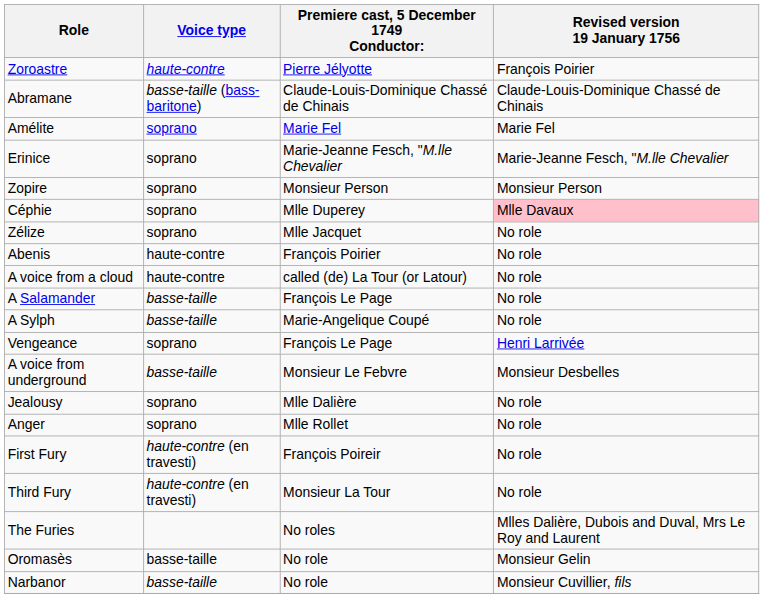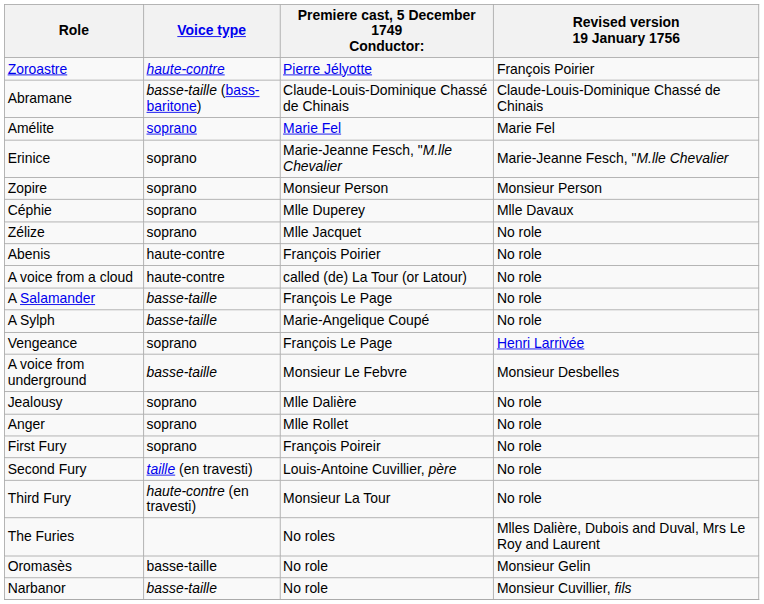 <table class="wikitable">
 <tr>
 <th>Role</th>
 <th><a href='#'>Voice type</a></th>
 <th>Premiere cast, 5 December 1749<br>Conductor: </th>
 <th>Revised version<br>19 January 1756</th>
 </tr>
 <tr>
 <td><a href='#'>Zoroastre</a></td>
 <td><em><a href='#'>haute-contre</a></em></td>
 <td><a href='#'>Pierre Jélyotte</a></td>
 <td>François Poirier</td>
 </tr>
 <tr>
 <td>Abramane</td>
 <td><em>basse-taille</em> (<a href='#'>bass-baritone</a>)</td>
 <td>Claude-Louis-Dominique Chassé de Chinais</td>
 <td>Claude-Louis-Dominique Chassé de Chinais</td>
 </tr>
 <tr>
 <td>Amélite</td>
 <td><a href='#'>soprano</a></td>
 <td><a href='#'>Marie Fel</a></td>
 <td>Marie Fel</td>
 </tr>
 <tr>
 <td>Erinice</td>
 <td>soprano</td>
 <td>Marie-Jeanne Fesch, "<em>M.lle Chevalier</em></td>
 <td>Marie-Jeanne Fesch, "<em>M.lle Chevalier</em></td>
 </tr>
 <tr>
 <td>Zopire</td>
 <td>soprano</td>
 <td>Monsieur Person</td>
 <td>Monsieur Person</td>
 </tr>
 <tr>
 <td>Céphie</td>
 <td>soprano</td>
 <td>Mlle Duperey</td>
-<td style="background: pink;">Mlle Davaux</td>
+<td>Mlle Davaux</td>
 </tr>
 <tr>
 <td>Zélize</td>
 <td>soprano</td>
 <td>Mlle Jacquet</td>
 <td>No role</td>
 </tr>
 <tr>
 <td>Abenis</td>
 <td>haute-contre</td>
 <td>François Poirier</td>
 <td>No role</td>
 </tr>
 <tr>
 <td>A voice from a cloud</td>
 <td>haute-contre</td>
 <td> called (de) La Tour (or Latour)</td>
 <td>No role</td>
 </tr>
 <tr>
 <td>A <a href='#'>Salamander</a></td>
 <td><em>basse-taille</em></td>
 <td>François Le Page</td>
 <td>No role</td>
 </tr>
 <tr>
 <td>A Sylph</td>
 <td><em>basse-taille</em></td>
 <td>Marie-Angelique Coupé</td>
 <td>No role</td>
 </tr>
 <tr>
 <td>Vengeance</td>
 <td>soprano</td>
 <td>François Le Page</td>
 <td><a href='#'>Henri Larrivée</a></td>
 </tr>
 <tr>
 <td>A voice from underground</td>
 <td><em>basse-taille</em></td>
 <td>Monsieur Le Febvre</td>
 <td>Monsieur Desbelles</td>
 </tr>
 <tr>
 <td>Jealousy</td>
 <td>soprano</td>
 <td>Mlle Dalière</td>
 <td>No role</td>
 </tr>
 <tr>
 <td>Anger</td>
 <td>soprano</td>
 <td>Mlle Rollet</td>
 <td>No role</td>
 </tr>
 <tr>
 <td>First Fury</td>
-<td><em>haute-contre</em> (en travesti)</td>
+<td>soprano</td>
 <td>François Poireir</td>
+<td>No role</td>
+</tr>
+<tr>
+<td>Second Fury</td>
+<td><a href='#'><em>taille</em></a> (en travesti)</td>
+<td>Louis-Antoine Cuvillier, <em>père</em></td>
 <td>No role</td>
 </tr>
 <tr>
 <td>Third Fury</td>
 <td><em>haute-contre</em> (en travesti)</td>
 <td>Monsieur La Tour</td>
 <td>No role</td>
 </tr>
 <tr>
 <td>The Furies</td>
 <td></td>
 <td>No roles</td>
 <td>Mlles Dalière, Dubois and Duval, Mrs Le Roy and Laurent</td>
 </tr>
 <tr>
 <td>Oromasès</td>
 <td>basse-taille</td>
 <td>No role</td>
 <td>Monsieur Gelin</td>
 </tr>
 <tr>
 <td>Narbanor</td>
 <td><em>basse-taille</em></td>
 <td>No role</td>
 <td>Monsieur Cuvillier, <em>fils</em></td>
 </tr>
 <tr>
 </tr>
 </table>
